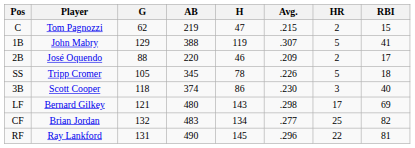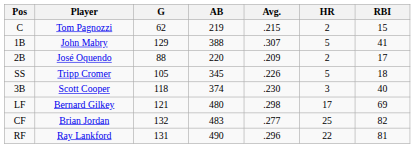 <table class="wikitable sortable">
 <tr>
 <th bgcolor="#DDDDFF" width="5%">Pos</th>
 <th bgcolor="#DDDDFF" width="16%">Player</th>
 <th bgcolor="#DDDDFF" width="9%">G</th>
 <th bgcolor="#DDDDFF" width="9%">AB</th>
-<th bgcolor="#DDDDFF" width="9%">H</th>
 <th bgcolor="#DDDDFF" width="9%">Avg.</th>
 <th bgcolor="#DDDDFF" width="9%">HR</th>
 <th bgcolor="#DDDDFF" width="9%">RBI</th>
 </tr>
 <tr align="center">
 <td>C</td>
 <td><a href='#'>Tom Pagnozzi</a></td>
 <td>62</td>
 <td>219</td>
-<td>47</td>
 <td>.215</td>
 <td>2</td>
 <td>15</td>
 </tr>
 <tr align=center>
 <td>1B</td>
 <td><a href='#'>John Mabry</a></td>
 <td>129</td>
 <td>388</td>
-<td>119</td>
 <td>.307</td>
 <td>5</td>
 <td>41</td>
 </tr>
 <tr align=center>
 <td>2B</td>
 <td><a href='#'>José Oquendo</a></td>
 <td>88</td>
 <td>220</td>
-<td>46</td>
 <td>.209</td>
 <td>2</td>
 <td>17</td>
 </tr>
 <tr align=center>
 <td>SS</td>
 <td><a href='#'>Tripp Cromer</a></td>
 <td>105</td>
 <td>345</td>
-<td>78</td>
 <td>.226</td>
 <td>5</td>
 <td>18</td>
 </tr>
 <tr align=center>
 <td>3B</td>
 <td><a href='#'>Scott Cooper</a></td>
 <td>118</td>
 <td>374</td>
-<td>86</td>
 <td>.230</td>
 <td>3</td>
 <td>40</td>
 </tr>
 <tr align=center>
 <td>LF</td>
 <td><a href='#'>Bernard Gilkey</a></td>
 <td>121</td>
 <td>480</td>
-<td>143</td>
 <td>.298</td>
 <td>17</td>
 <td>69</td>
 </tr>
 <tr align=center>
 <td>CF</td>
 <td><a href='#'>Brian Jordan</a></td>
 <td>132</td>
 <td>483</td>
-<td>134</td>
 <td>.277</td>
 <td>25</td>
 <td>82</td>
 </tr>
 <tr align=center>
 <td>RF</td>
 <td><a href='#'>Ray Lankford</a></td>
 <td>131</td>
 <td>490</td>
-<td>145</td>
 <td>.296</td>
 <td>22</td>
 <td>81</td>
 </tr>
 </table>
